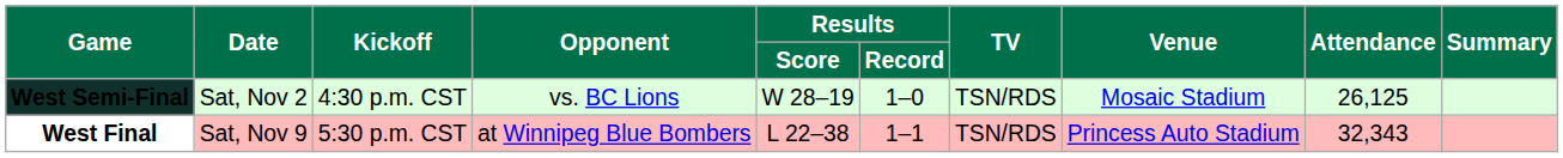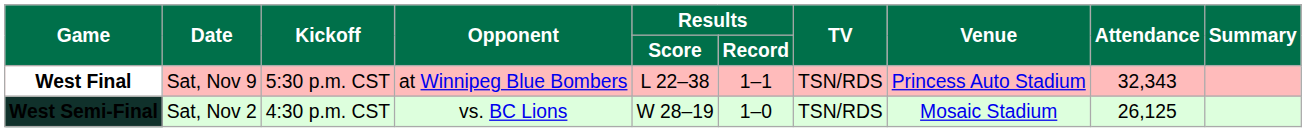 <table class="wikitable" style="font-size: 95%;">
 <tr>
 <th style="background:#00704A;color:White;" rowspan=2>Game</th>
 <th style="background:#00704A;color:White;" rowspan=2>Date</th>
 <th style="background:#00704A;color:White;" rowspan=2>Kickoff</th>
 <th style="background:#00704A;color:White;" rowspan=2>Opponent</th>
 <th style="background:#00704A;color:White;" colspan=2>Results</th>
 <th style="background:#00704A;color:White;" rowspan=2>TV</th>
 <th style="background:#00704A;color:White;" rowspan=2>Venue</th>
 <th style="background:#00704A;color:White;" rowspan=2>Attendance</th>
 <th style="background:#00704A;color:White;" rowspan=2>Summary</th>
 </tr>
 <tr>
 <th style="background:#00704A;color:White;">Score</th>
 <th style="background:#00704A;color:White;">Record</th>
 </tr>
+<tr align="center" bgcolor="#ffbbbb">
+<th style="text-align:center; background:#FFFFFF;"><span><strong>West Final</strong></span></th>
+<td align="center">Sat, Nov 9</td>
+<td align="center">5:30 p.m. CST</td>
+<td align="center">at <a href='#'>Winnipeg Blue Bombers</a></td>
+<td align="center">L 22–38</td>
+<td align="center">1–1</td>
+<td align="center">TSN/RDS</td>
+<td align="center"><a href='#'>Princess Auto Stadium</a></td>
+<td align="center">32,343</td>
+<td align="center"></td>
+</tr>
 <tr align="center" bgcolor="#ddffdd">
 <th style="text-align:center; background:#10312B;"><span><strong>West Semi-Final</strong></span></th>
 <td align="center">Sat, Nov 2</td>
 <td align="center">4:30 p.m. CST</td>
 <td align="center">vs. <a href='#'>BC Lions</a></td>
 <td align="center">W 28–19</td>
 <td align="center">1–0</td>
 <td align="center">TSN/RDS</td>
 <td align="center"><a href='#'>Mosaic Stadium</a></td>
 <td align="center">26,125</td>
 <td align="center"></td>
 </tr>
-<tr align="center" bgcolor="#ffbbbb">
-<th style="text-align:center; background:#FFFFFF;"><span><strong>West Final</strong></span></th>
-<td align="center">Sat, Nov 9</td>
-<td align="center">5:30 p.m. CST</td>
-<td align="center">at <a href='#'>Winnipeg Blue Bombers</a></td>
-<td align="center">L 22–38</td>
-<td align="center">1–1</td>
-<td align="center">TSN/RDS</td>
-<td align="center"><a href='#'>Princess Auto Stadium</a></td>
-<td align="center">32,343</td>
-<td align="center"></td>
-</tr>
 </table>
